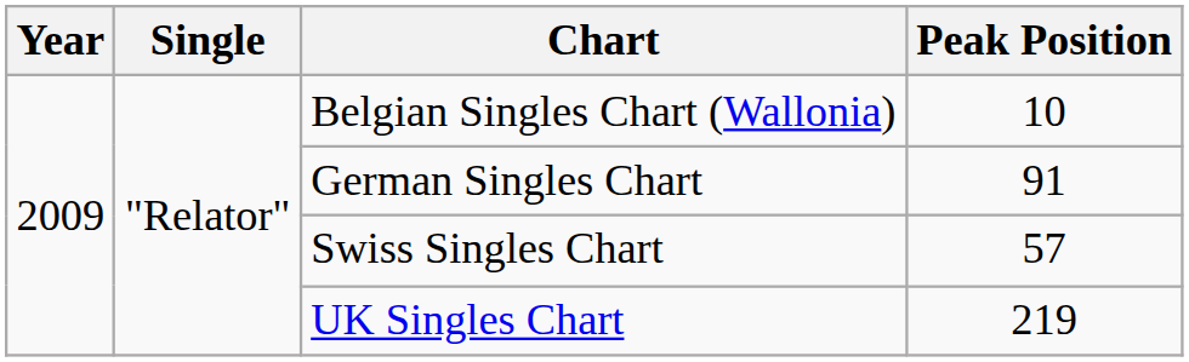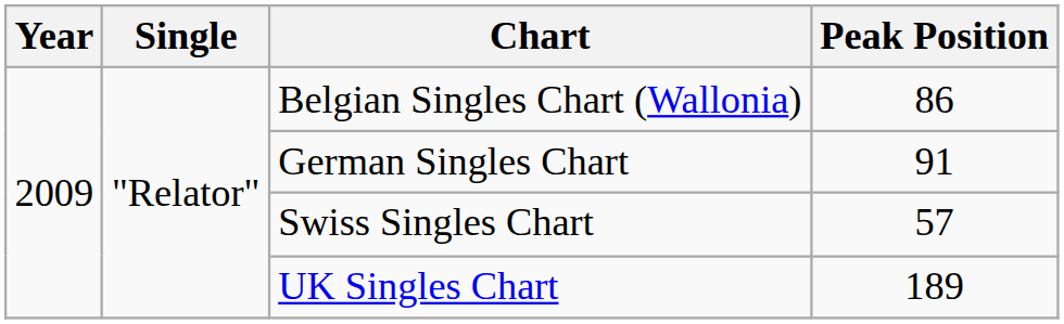 <table class="wikitable">
 <tr>
 <th align="center">Year</th>
 <th align="center">Single</th>
 <th align="center">Chart</th>
 <th align="center">Peak Position</th>
 </tr>
 <tr>
 <td rowspan="4" align="left">2009</td>
 <td rowspan="4" align="left">"Relator"</td>
 <td align="left">Belgian Singles Chart (<a href='#'>Wallonia</a>)</td>
-<td align="center">10</td>
+<td align="center">86</td>
 </tr>
 <tr>
 <td align="left">German Singles Chart</td>
 <td align="center">91</td>
 </tr>
 <tr>
 <td align="left">Swiss Singles Chart</td>
 <td align="center">57</td>
 </tr>
 <tr>
 <td align="left"><a href='#'>UK Singles Chart</a></td>
-<td align="center">219</td>
+<td align="center">189</td>
 </tr>
 </table>
